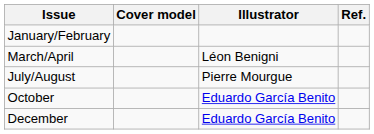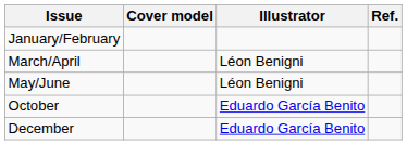 <table class="wikitable">
 <tr>
 <th>Issue</th>
 <th>Cover model</th>
 <th>Illustrator</th>
 <th>Ref.</th>
 </tr>
 <tr>
 <td>January/February</td>
 <td></td>
 <td></td>
 <td></td>
 </tr>
 <tr>
 <td>March/April</td>
 <td></td>
 <td>Léon Benigni</td>
 <td></td>
 </tr>
 <tr>
-<td>July/August</td>
+<td>May/June</td>
 <td></td>
-<td>Pierre Mourgue</td>
+<td>Léon Benigni</td>
 <td></td>
 </tr>
 <tr>
 <td>October</td>
 <td></td>
 <td><a href='#'>Eduardo García Benito</a></td>
 <td></td>
 </tr>
 <tr>
 <td>December</td>
 <td></td>
 <td><a href='#'>Eduardo García Benito</a></td>
 <td></td>
 </tr>
 </table>
